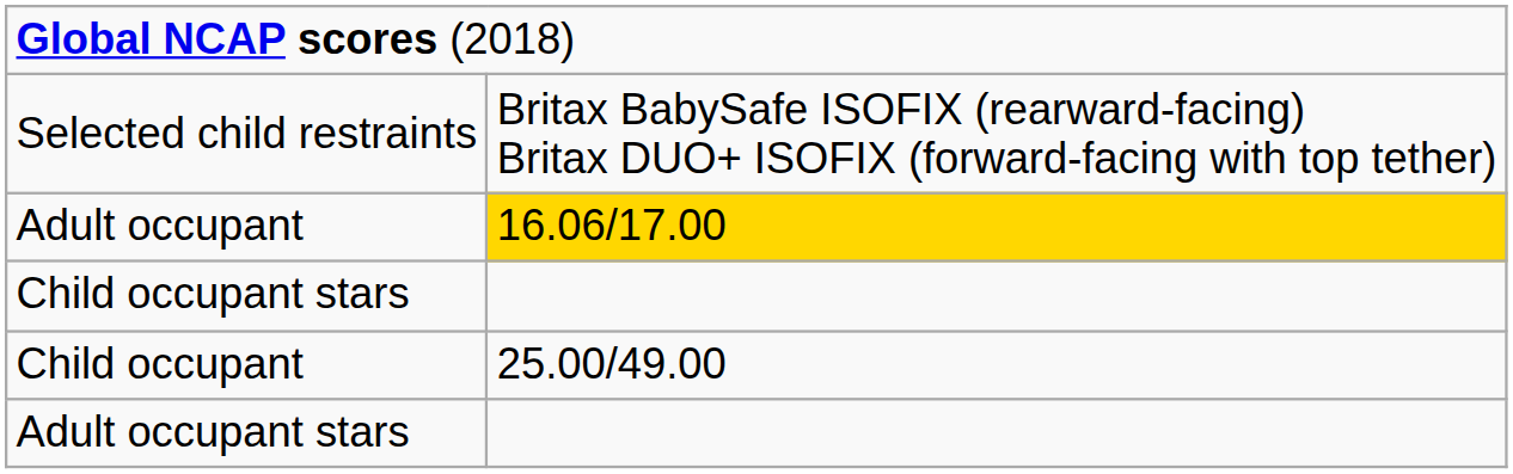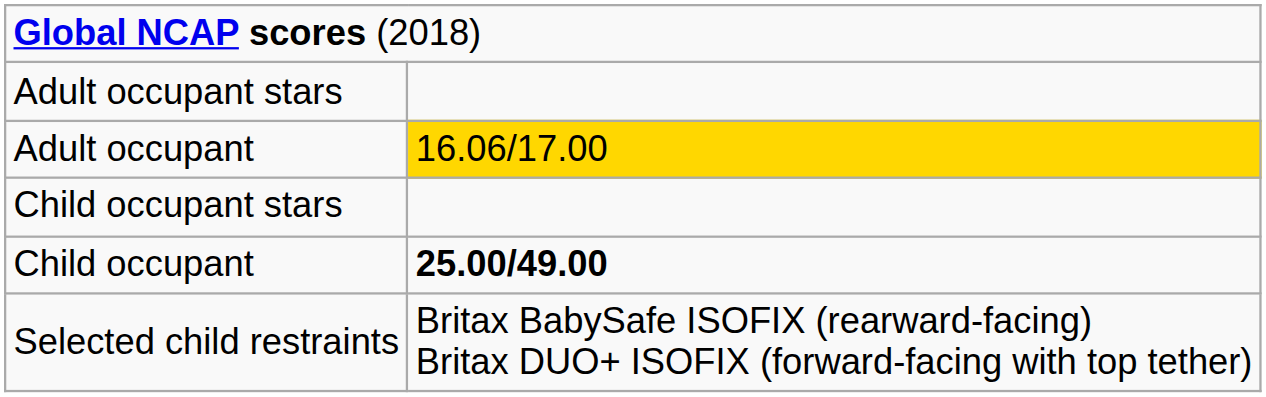 <table class="wikitable">
 <tr>
 <td colspan="2"><strong><a href='#'>Global NCAP</a> scores</strong> (2018)</td>
 </tr>
 <tr>
-<td>Selected child restraints</td>
-<td>Britax BabySafe ISOFIX (rearward-facing)<br>Britax DUO+ ISOFIX (forward-facing with top tether)</td>
+<td>Adult occupant stars</td>
+<td></td>
 </tr>
 <tr>
 <td>Adult occupant</td>
 <td style="background: gold;">16.06/17.00</td>
 </tr>
 <tr>
 <td>Child occupant stars</td>
 <td></td>
 </tr>
 <tr>
 <td>Child occupant</td>
-<td>25.00/49.00</td>
+<td><strong>25.00/49.00</strong></td>
 </tr>
 <tr>
-<td>Adult occupant stars</td>
-<td></td>
+<td>Selected child restraints</td>
+<td>Britax BabySafe ISOFIX (rearward-facing)<br>Britax DUO+ ISOFIX (forward-facing with top tether)</td>
 </tr>
 </table>
